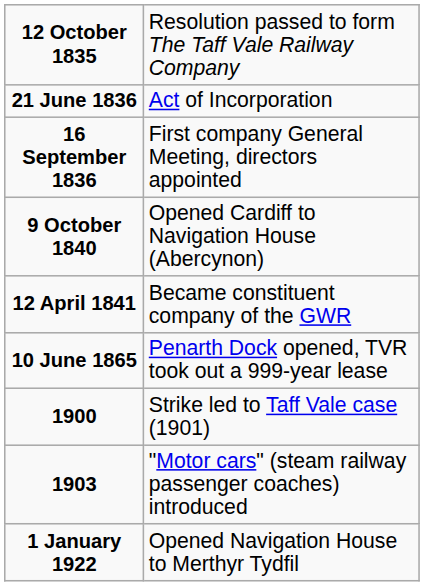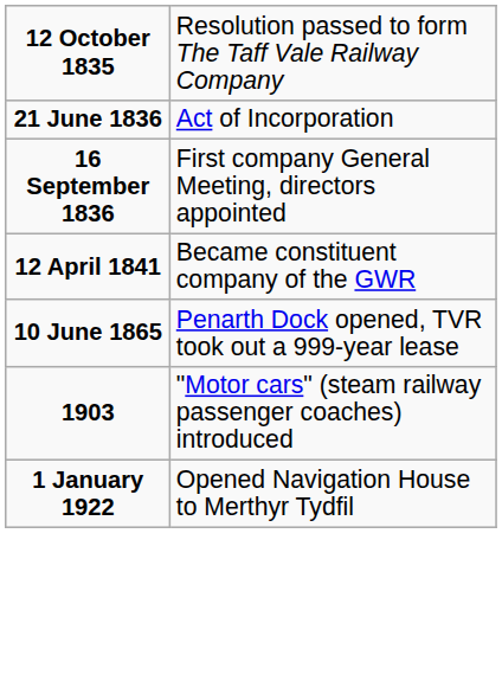 <table class="wikitable floatright" style="width: 270px; font-size: 86%;">
 <tr>
 <td style="text-align: center; font-size: 95%;"><strong>12 October 1835</strong></td>
 <td>Resolution passed to form <em>The Taff Vale Railway Company</em></td>
 </tr>
 <tr>
 <td style="text-align: center; font-size: 95%;"><strong>21 June 1836</strong></td>
 <td><a href='#'>Act</a> of Incorporation</td>
 </tr>
 <tr>
 <td style="text-align: center; font-size: 95%;"><strong>16 September 1836</strong></td>
 <td>First company General Meeting, directors appointed</td>
 </tr>
 <tr>
-<td style="text-align: center; font-size: 95%;"><strong>9 October 1840</strong></td>
-<td>Opened Cardiff to Navigation House (Abercynon)</td>
-</tr>
-<tr>
 <td style="text-align: center; font-size: 95%;"><strong>12 April 1841</strong></td>
 <td>Became constituent company of the <a href='#'>GWR</a></td>
 </tr>
 <tr>
 <td style="text-align: center; font-size: 95%;"><strong>10 June 1865</strong></td>
 <td><a href='#'>Penarth Dock</a> opened, TVR took out a 999-year lease</td>
-</tr>
-<tr>
-<td style="text-align: center; font-size: 95%;"><strong>1900</strong></td>
-<td>Strike led to <a href='#'>Taff Vale case</a> (1901)</td>
 </tr>
 <tr>
 <td style="text-align: center; font-size: 95%;"><strong>1903</strong></td>
 <td>"<a href='#'>Motor cars</a>" (steam railway passenger coaches) introduced</td>
 </tr>
 <tr>
 <td style="text-align: center; font-size: 95%;"><strong>1 January 1922</strong></td>
 <td>Opened Navigation House to Merthyr Tydfil</td>
 </tr>
 </table>
